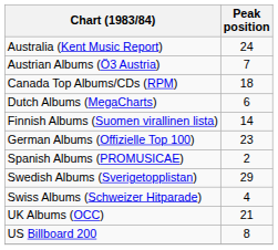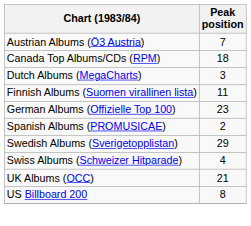 <table class="wikitable sortable" style="text-align:center;">
 <tr>
 <th>Chart (1983/84)</th>
 <th>Peak<br>position</th>
-</tr>
-<tr>
-<td align="left">Australia (<a href='#'>Kent Music Report</a>)</td>
-<td>24</td>
 </tr>
 <tr>
 <td align="left">Austrian Albums (<a href='#'>Ö3 Austria</a>)</td>
 <td>7</td>
 </tr>
 <tr>
 <td align="left">Canada Top Albums/CDs (<a href='#'>RPM</a>)</td>
 <td>18</td>
 </tr>
 <tr>
 <td align="left">Dutch Albums (<a href='#'>MegaCharts</a>)</td>
-<td>6</td>
+<td>3</td>
 </tr>
 <tr>
 <td>Finnish Albums (<a href='#'>Suomen virallinen lista</a>)</td>
-<td style="text-align:center;">14</td>
+<td style="text-align:center;">11</td>
 </tr>
 <tr>
 <td align="left">German Albums (<a href='#'>Offizielle Top 100</a>)</td>
 <td>23</td>
 </tr>
 <tr>
 <td align="left">Spanish Albums (<a href='#'>PROMUSICAE</a>)</td>
 <td align="center">2</td>
 </tr>
 <tr>
 <td align="left">Swedish Albums (<a href='#'>Sverigetopplistan</a>)</td>
 <td>29</td>
 </tr>
 <tr>
 <td align="left">Swiss Albums (<a href='#'>Schweizer Hitparade</a>)</td>
 <td>4</td>
 </tr>
 <tr>
 <td align="left">UK Albums (<a href='#'>OCC</a>)</td>
 <td>21</td>
 </tr>
 <tr>
 <td align="left">US <a href='#'>Billboard 200</a></td>
 <td>8</td>
 </tr>
 <tr>
 </tr>
 </table>
